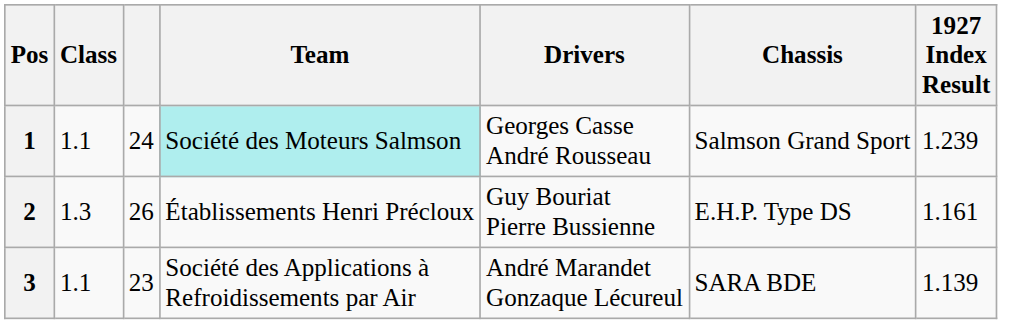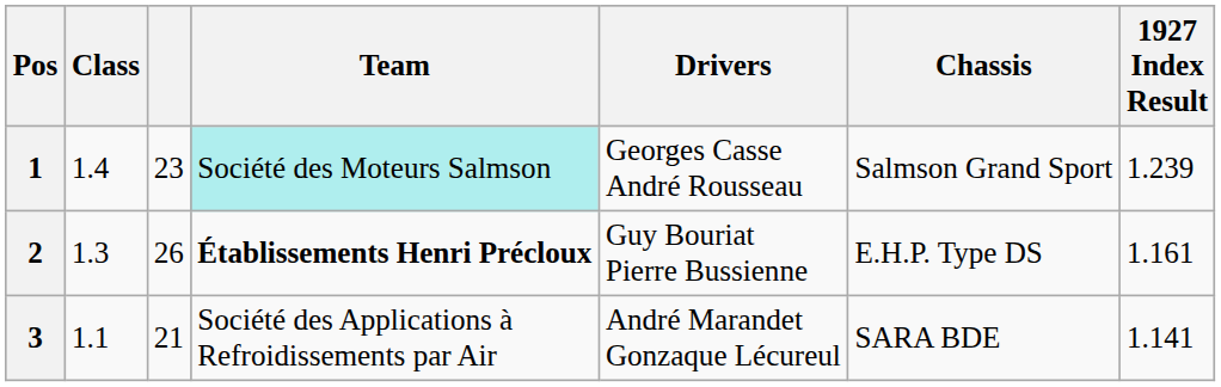 <table class="wikitable" style="font-size: 95%;">
 <tr>
 <th>Pos</th>
 <th>Class</th>
 <th></th>
 <th>Team</th>
 <th>Drivers</th>
 <th>Chassis</th>
 <th>1927<br> Index<br>Result</th>
 </tr>
 <tr>
 <th>1</th>
-<td>1.1</td>
-<td>24</td>
+<td>1.4</td>
+<td>23</td>
 <td style="background: paleturquoise;"> Société des Moteurs Salmson</td>
 <td> Georges Casse<br> André Rousseau</td>
 <td>Salmson Grand Sport</td>
 <td>1.239</td>
 </tr>
 <tr>
 <th>2</th>
 <td>1.3</td>
 <td>26</td>
-<td> Établissements Henri Précloux</td>
+<td><strong> Établissements Henri Précloux</strong></td>
 <td> Guy Bouriat<br> Pierre Bussienne</td>
 <td>E.H.P. Type DS</td>
 <td>1.161</td>
 </tr>
 <tr>
 <th>3</th>
 <td>1.1</td>
-<td>23</td>
+<td>21</td>
 <td> Société des Applications à<br>Refroidissements par Air</td>
 <td> André Marandet<br> Gonzaque Lécureul</td>
 <td>SARA BDE</td>
-<td>1.139</td>
+<td>1.141</td>
 </tr>
 </table>
